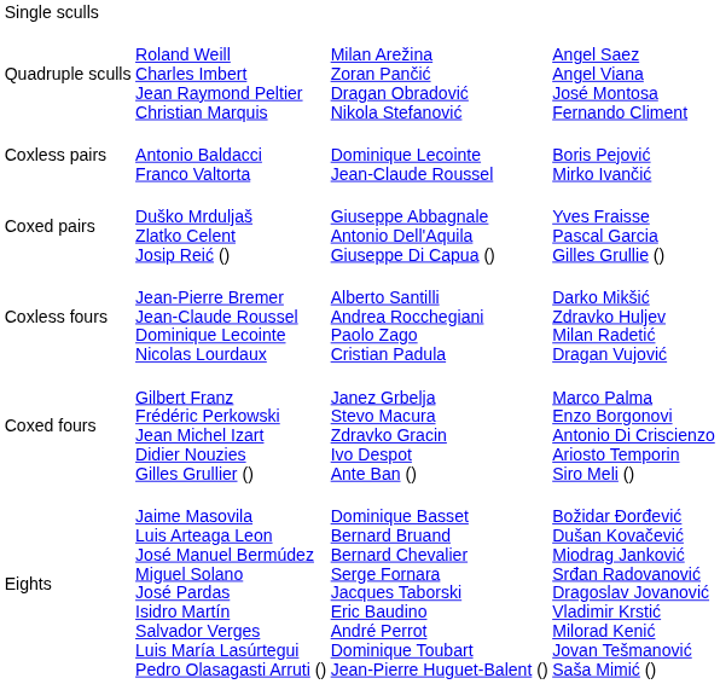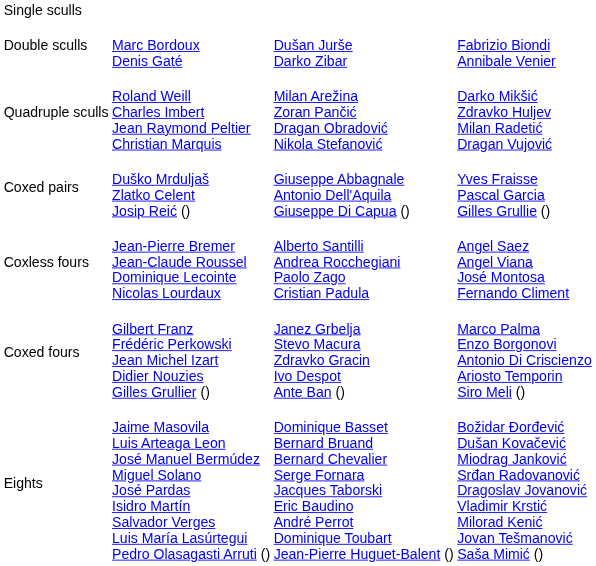 <table>
 <tr>
 <td>Single sculls</td>
 <td></td>
 <td></td>
 <td></td>
 </tr>
 <tr>
+<td>Double sculls</td>
+<td><br><a href='#'>Marc Bordoux</a><br><a href='#'>Denis Gaté</a></td>
+<td><br><a href='#'>Dušan Jurše</a><br><a href='#'>Darko Zibar</a></td>
+<td><br><a href='#'>Fabrizio Biondi</a><br><a href='#'>Annibale Venier</a></td>
+</tr>
+<tr>
 <td>Quadruple sculls</td>
 <td><br><a href='#'>Roland Weill</a><br><a href='#'>Charles Imbert</a><br><a href='#'>Jean Raymond Peltier</a><br><a href='#'>Christian Marquis</a></td>
 <td><br><a href='#'>Milan Arežina</a><br><a href='#'>Zoran Pančić</a><br><a href='#'>Dragan Obradović</a><br><a href='#'>Nikola Stefanović</a></td>
-<td><br><a href='#'>Angel Saez</a><br><a href='#'>Angel Viana</a><br><a href='#'>José Montosa</a><br><a href='#'>Fernando Climent</a></td>
-</tr>
-<tr>
-<td>Coxless pairs</td>
-<td><br><a href='#'>Antonio Baldacci</a><br><a href='#'>Franco Valtorta</a></td>
-<td><br><a href='#'>Dominique Lecointe</a><br><a href='#'>Jean-Claude Roussel</a></td>
-<td><br><a href='#'>Boris Pejović</a><br><a href='#'>Mirko Ivančić</a></td>
+<td><br><a href='#'>Darko Mikšić</a><br><a href='#'>Zdravko Huljev</a><br><a href='#'>Milan Radetić</a><br><a href='#'>Dragan Vujović</a></td>
 </tr>
 <tr>
 <td>Coxed pairs</td>
 <td><br><a href='#'>Duško Mrduljaš</a><br><a href='#'>Zlatko Celent</a><br><a href='#'>Josip Reić</a> ()</td>
 <td><br><a href='#'>Giuseppe Abbagnale</a><br><a href='#'>Antonio Dell'Aquila</a><br><a href='#'>Giuseppe Di Capua</a> ()</td>
 <td><br><a href='#'>Yves Fraisse</a><br><a href='#'>Pascal Garcia</a><br><a href='#'>Gilles Grullie</a> ()</td>
 </tr>
 <tr>
 <td>Coxless fours</td>
 <td><br><a href='#'>Jean-Pierre Bremer</a><br><a href='#'>Jean-Claude Roussel</a><br><a href='#'>Dominique Lecointe</a><br><a href='#'>Nicolas Lourdaux</a></td>
 <td><br><a href='#'>Alberto Santilli</a><br><a href='#'>Andrea Rocchegiani</a><br><a href='#'>Paolo Zago</a><br><a href='#'>Cristian Padula</a></td>
-<td><br><a href='#'>Darko Mikšić</a><br><a href='#'>Zdravko Huljev</a><br><a href='#'>Milan Radetić</a><br><a href='#'>Dragan Vujović</a></td>
+<td><br><a href='#'>Angel Saez</a><br><a href='#'>Angel Viana</a><br><a href='#'>José Montosa</a><br><a href='#'>Fernando Climent</a></td>
 </tr>
 <tr>
 <td>Coxed fours</td>
 <td><br><a href='#'>Gilbert Franz</a><br><a href='#'>Frédéric Perkowski</a><br><a href='#'>Jean Michel Izart</a><br><a href='#'>Didier Nouzies</a><br><a href='#'>Gilles Grullier</a> ()</td>
 <td><br><a href='#'>Janez Grbelja</a><br><a href='#'>Stevo Macura</a><br><a href='#'>Zdravko Gracin</a><br><a href='#'>Ivo Despot</a><br><a href='#'>Ante Ban</a> ()</td>
 <td><br><a href='#'>Marco Palma</a><br><a href='#'>Enzo Borgonovi</a><br><a href='#'>Antonio Di Criscienzo</a><br><a href='#'>Ariosto Temporin</a><br><a href='#'>Siro Meli</a> ()</td>
 </tr>
 <tr>
 <td>Eights</td>
 <td><br><a href='#'>Jaime Masovila</a><br><a href='#'>Luis Arteaga Leon</a><br><a href='#'>José Manuel Bermúdez</a><br><a href='#'>Miguel Solano</a><br><a href='#'>José Pardas</a><br><a href='#'>Isidro Martín</a><br><a href='#'>Salvador Verges</a><br><a href='#'>Luis María Lasúrtegui</a><br><a href='#'>Pedro Olasagasti Arruti</a> ()</td>
 <td><br><a href='#'>Dominique Basset</a><br><a href='#'>Bernard Bruand</a><br><a href='#'>Bernard Chevalier</a><br><a href='#'>Serge Fornara</a><br><a href='#'>Jacques Taborski</a><br><a href='#'>Eric Baudino</a><br><a href='#'>André Perrot</a><br><a href='#'>Dominique Toubart</a><br><a href='#'>Jean-Pierre Huguet-Balent</a> ()</td>
 <td><br><a href='#'>Božidar Ðorđević</a><br><a href='#'>Dušan Kovačević</a><br><a href='#'>Miodrag Janković</a><br><a href='#'>Srđan Radovanović</a><br><a href='#'>Dragoslav Jovanović</a><br><a href='#'>Vladimir Krstić</a><br><a href='#'>Milorad Kenić</a><br><a href='#'>Jovan Tešmanović</a><br><a href='#'>Saša Mimić</a> ()</td>
 </tr>
 <tr>
 </tr>
 </table>
